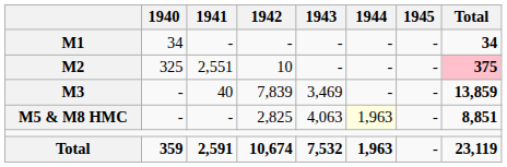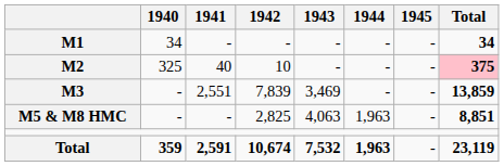 <table class="wikitable" style="text-align: right; width:40%">
 <tr>
 <th></th>
 <th>1940</th>
 <th>1941</th>
 <th>1942</th>
 <th>1943</th>
 <th>1944</th>
 <th>1945</th>
 <th>Total</th>
 </tr>
 <tr>
 <th>M1</th>
 <td>34</td>
 <td>-</td>
 <td>-</td>
 <td>-</td>
 <td>-</td>
 <td>-</td>
 <td><strong>34</strong></td>
 </tr>
 <tr>
 <th>M2</th>
 <td>325</td>
-<td>2,551</td>
+<td>40</td>
 <td>10</td>
 <td>-</td>
 <td>-</td>
 <td>-</td>
 <td style="background: pink;"><strong>375</strong></td>
 </tr>
 <tr>
 <th>M3</th>
 <td>-</td>
-<td>40</td>
+<td>2,551</td>
 <td>7,839</td>
 <td>3,469</td>
 <td>-</td>
 <td>-</td>
 <td><strong>13,859</strong></td>
 </tr>
 <tr>
 <th>M5 & M8 HMC</th>
 <td>-</td>
 <td>-</td>
 <td>2,825</td>
 <td>4,063</td>
-<td style="background: lightyellow;">1,963</td>
+<td>1,963</td>
 <td>-</td>
 <td><strong>8,851</strong></td>
 </tr>
 <tr>
 <td colspan="8"></td>
 </tr>
 <tr>
 <th>Total</th>
 <td><strong>359</strong></td>
 <td><strong>2,591</strong></td>
 <td><strong>10,674</strong></td>
 <td><strong>7,532</strong></td>
 <td><strong>1,963</strong></td>
 <td>-</td>
 <td><strong>23,119</strong></td>
 </tr>
 </table>
